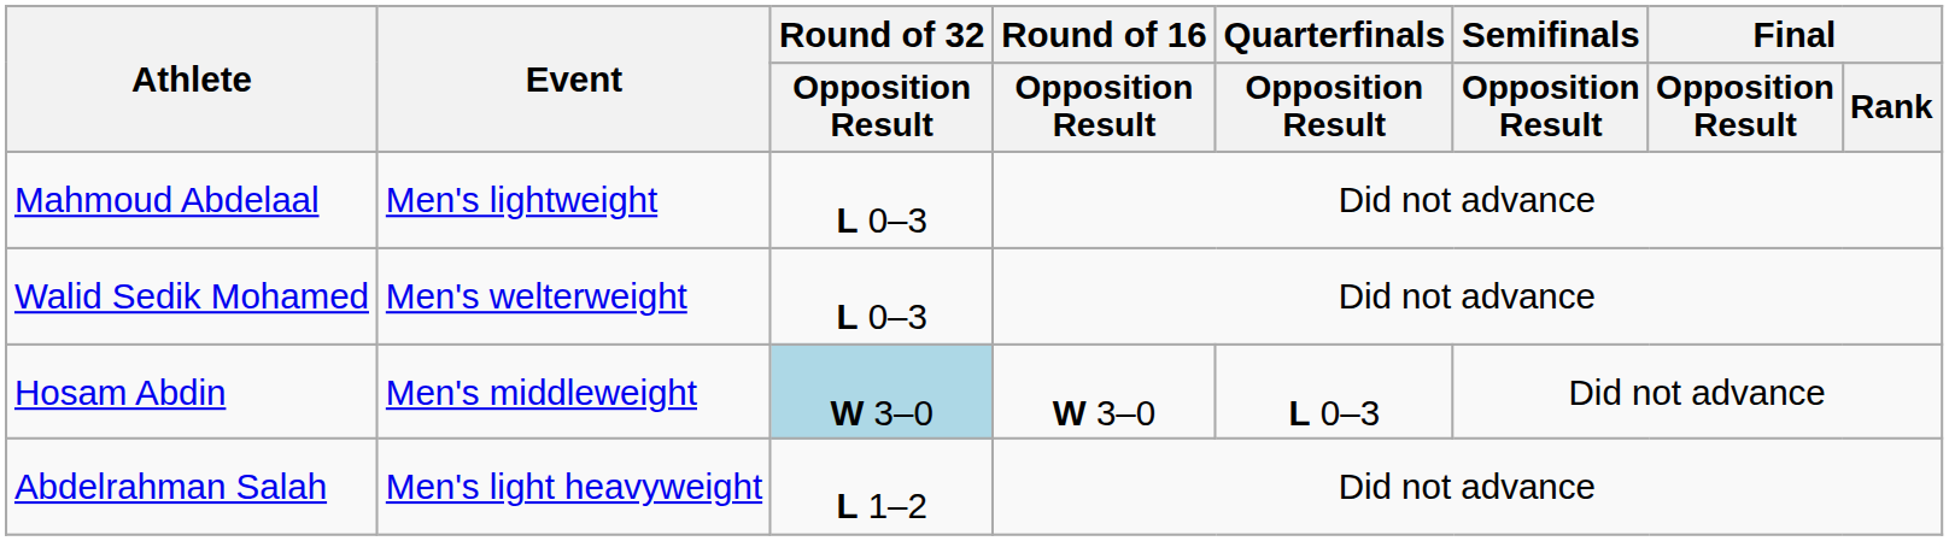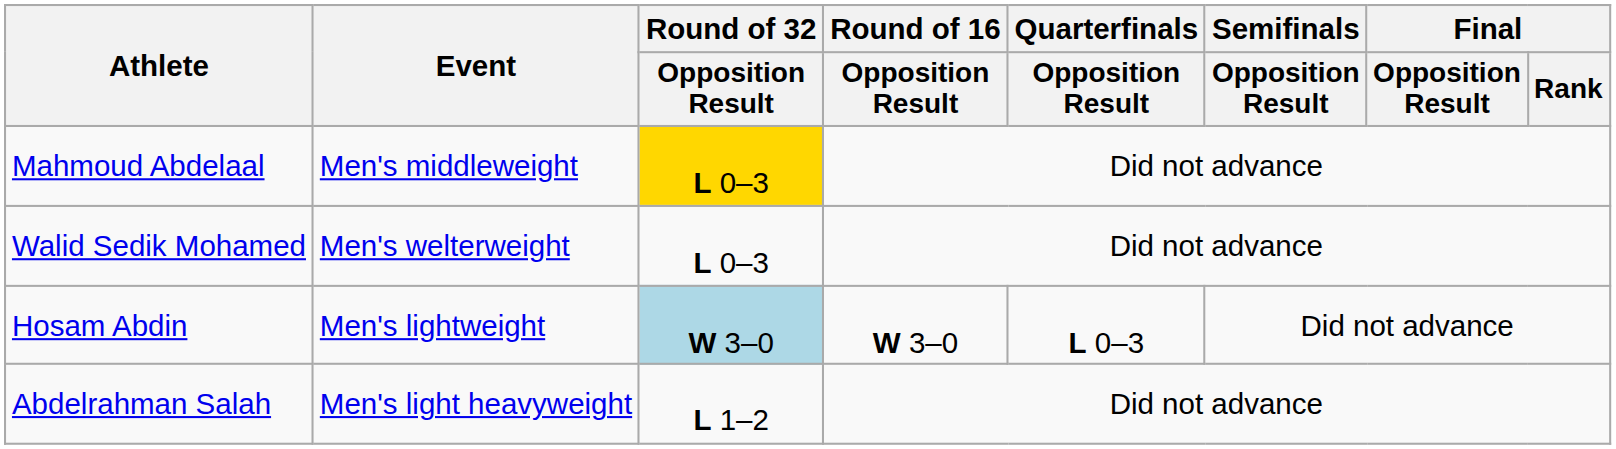 <table class="wikitable" style="font-size:90%">
 <tr>
 <th rowspan="2">Athlete</th>
 <th rowspan="2">Event</th>
 <th>Round of 32</th>
 <th>Round of 16</th>
 <th>Quarterfinals</th>
 <th>Semifinals</th>
 <th colspan=2>Final</th>
 </tr>
 <tr style="font-size:95%">
 <th>Opposition<br>Result</th>
 <th>Opposition<br>Result</th>
 <th>Opposition<br>Result</th>
 <th>Opposition<br>Result</th>
 <th>Opposition<br>Result</th>
 <th>Rank</th>
 </tr>
 <tr align=center>
 <td align=left><a href='#'>Mahmoud Abdelaal</a></td>
-<td align=left><a href='#'>Men's lightweight</a></td>
-<td><br><strong>L</strong> 0–3</td>
+<td align=left><a href='#'>Men's middleweight</a></td>
+<td style="background: gold;"><br><strong>L</strong> 0–3</td>
 <td colspan=5>Did not advance</td>
 </tr>
 <tr align=center>
 <td align=left><a href='#'>Walid Sedik Mohamed</a></td>
 <td align=left><a href='#'>Men's welterweight</a></td>
 <td><br><strong>L</strong> 0–3</td>
 <td colspan=5>Did not advance</td>
 </tr>
 <tr align=center>
 <td align=left><a href='#'>Hosam Abdin</a></td>
-<td align=left><a href='#'>Men's middleweight</a></td>
+<td align=left><a href='#'>Men's lightweight</a></td>
 <td style="background: lightblue;"><br><strong>W</strong> 3–0</td>
 <td><br><strong>W</strong> 3–0</td>
 <td><br><strong>L</strong> 0–3</td>
 <td colspan=3>Did not advance</td>
 </tr>
 <tr align=center>
 <td align=left><a href='#'>Abdelrahman Salah</a></td>
 <td align=left><a href='#'>Men's light heavyweight</a></td>
 <td><br><strong>L</strong> 1–2</td>
 <td colspan=5>Did not advance</td>
 </tr>
 </table>
